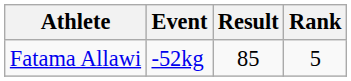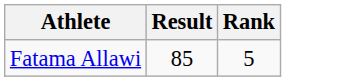 <table class="wikitable">
 <tr>
 <th>Athlete</th>
-<th>Event</th>
 <th>Result</th>
 <th>Rank</th>
 </tr>
 <tr align=center>
 <td align=left><a href='#'>Fatama Allawi</a></td>
-<td align=left><a href='#'>-52kg</a></td>
 <td>85</td>
 <td>5</td>
 </tr>
 </table>
